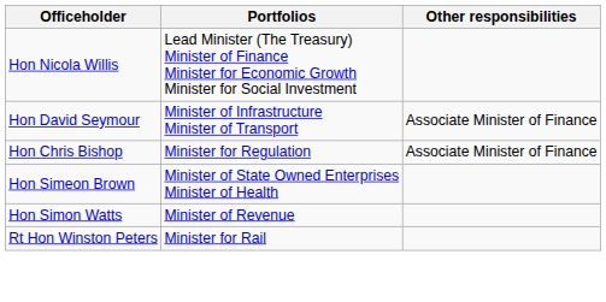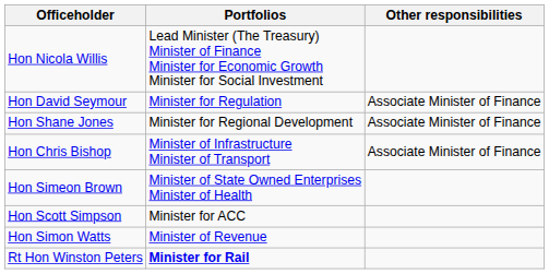 <table class="wikitable">
 <tr>
 <th>Officeholder</th>
 <th>Portfolios</th>
 <th>Other responsibilities</th>
 </tr>
 <tr>
 <td><a href='#'>Hon Nicola Willis</a></td>
 <td>Lead Minister (The Treasury)<br><a href='#'>Minister of Finance</a><br><a href='#'>Minister for Economic Growth</a><br>Minister for Social Investment</td>
 <td></td>
 </tr>
 <tr>
 <td><a href='#'>Hon David Seymour</a></td>
-<td><a href='#'>Minister of Infrastructure</a><br><a href='#'>Minister of Transport</a></td>
+<td><a href='#'>Minister for Regulation</a></td>
+<td>Associate Minister of Finance</td>
+</tr>
+<tr>
+<td><a href='#'>Hon Shane Jones</a></td>
+<td>Minister for Regional Development</td>
 <td>Associate Minister of Finance</td>
 </tr>
 <tr>
 <td><a href='#'>Hon Chris Bishop</a></td>
-<td><a href='#'>Minister for Regulation</a></td>
+<td><a href='#'>Minister of Infrastructure</a><br><a href='#'>Minister of Transport</a></td>
 <td>Associate Minister of Finance</td>
 </tr>
 <tr>
 <td><a href='#'>Hon Simeon Brown</a></td>
 <td><a href='#'>Minister of State Owned Enterprises</a><br><a href='#'>Minister of Health</a></td>
+<td></td>
+</tr>
+<tr>
+<td><a href='#'>Hon Scott Simpson</a></td>
+<td>Minister for ACC</td>
 <td></td>
 </tr>
 <tr>
 <td><a href='#'>Hon Simon Watts</a></td>
 <td><a href='#'>Minister of Revenue</a></td>
 <td></td>
 </tr>
 <tr>
 <td><a href='#'>Rt Hon Winston Peters</a></td>
-<td><a href='#'>Minister for Rail</a></td>
+<td><strong><a href='#'>Minister for Rail</a></strong></td>
 </tr>
 </table>
